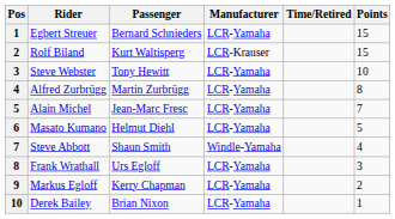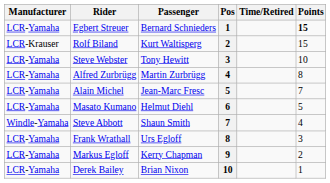 <table class="wikitable" style="font-size: 95%;">
 <tr>
-<th>Pos</th>
+<th>Manufacturer</th>
 <th>Rider</th>
 <th>Passenger</th>
-<th>Manufacturer</th>
+<th>Pos</th>
 <th>Time/Retired</th>
 <th>Points</th>
 </tr>
 <tr>
-<th>1</th>
+<td><a href='#'>LCR</a>-<a href='#'>Yamaha</a></td>
 <td> <a href='#'>Egbert Streuer</a></td>
 <td> <a href='#'>Bernard Schnieders</a></td>
-<td><a href='#'>LCR</a>-<a href='#'>Yamaha</a></td>
+<th>1</th>
+<td></td>
+<td><strong>15</strong></td>
+</tr>
+<tr>
+<td><a href='#'>LCR</a>-Krauser</td>
+<td> <a href='#'>Rolf Biland</a></td>
+<td> <a href='#'>Kurt Waltisperg</a></td>
+<th>2</th>
 <td></td>
 <td>15</td>
 </tr>
 <tr>
-<th>2</th>
-<td> <a href='#'>Rolf Biland</a></td>
-<td> <a href='#'>Kurt Waltisperg</a></td>
-<td><a href='#'>LCR</a>-Krauser</td>
-<td></td>
-<td>15</td>
-</tr>
-<tr>
-<th>3</th>
+<td><a href='#'>LCR</a>-<a href='#'>Yamaha</a></td>
 <td> <a href='#'>Steve Webster</a></td>
 <td> <a href='#'>Tony Hewitt</a></td>
-<td><a href='#'>LCR</a>-<a href='#'>Yamaha</a></td>
+<th>3</th>
 <td></td>
 <td>10</td>
 </tr>
 <tr>
-<th>4</th>
+<td><a href='#'>LCR</a>-<a href='#'>Yamaha</a></td>
 <td> <a href='#'>Alfred Zurbrügg</a></td>
 <td> <a href='#'>Martin Zurbrügg</a></td>
-<td><a href='#'>LCR</a>-<a href='#'>Yamaha</a></td>
+<th>4</th>
 <td></td>
 <td>8</td>
 </tr>
 <tr>
-<th>5</th>
+<td><a href='#'>LCR</a>-<a href='#'>Yamaha</a></td>
 <td> <a href='#'>Alain Michel</a></td>
 <td> <a href='#'>Jean-Marc Fresc</a></td>
-<td><a href='#'>LCR</a>-<a href='#'>Yamaha</a></td>
+<th>5</th>
 <td></td>
 <td>7</td>
 </tr>
 <tr>
-<th>6</th>
+<td><a href='#'>LCR</a>-<a href='#'>Yamaha</a></td>
 <td> <a href='#'>Masato Kumano</a></td>
 <td> <a href='#'>Helmut Diehl</a></td>
-<td><a href='#'>LCR</a>-<a href='#'>Yamaha</a></td>
+<th>6</th>
 <td></td>
 <td>5</td>
 </tr>
 <tr>
-<th>7</th>
+<td><a href='#'>Windle</a>-<a href='#'>Yamaha</a></td>
 <td> <a href='#'>Steve Abbott</a></td>
 <td> <a href='#'>Shaun Smith</a></td>
-<td><a href='#'>Windle</a>-<a href='#'>Yamaha</a></td>
+<th>7</th>
 <td></td>
 <td>4</td>
 </tr>
 <tr>
-<th>8</th>
+<td><a href='#'>LCR</a>-<a href='#'>Yamaha</a></td>
 <td> <a href='#'>Frank Wrathall</a></td>
 <td> <a href='#'>Urs Egloff</a></td>
-<td><a href='#'>LCR</a>-<a href='#'>Yamaha</a></td>
+<th>8</th>
 <td></td>
 <td>3</td>
 </tr>
 <tr>
-<th>9</th>
+<td><a href='#'>LCR</a>-<a href='#'>Yamaha</a></td>
 <td> <a href='#'>Markus Egloff</a></td>
 <td> <a href='#'>Kerry Chapman</a></td>
-<td><a href='#'>LCR</a>-<a href='#'>Yamaha</a></td>
+<th>9</th>
 <td></td>
 <td>2</td>
 </tr>
 <tr>
-<th>10</th>
+<td><a href='#'>LCR</a>-<a href='#'>Yamaha</a></td>
 <td> <a href='#'>Derek Bailey</a></td>
 <td> <a href='#'>Brian Nixon</a></td>
-<td><a href='#'>LCR</a>-<a href='#'>Yamaha</a></td>
+<th>10</th>
 <td></td>
 <td>1</td>
 </tr>
 </table>
